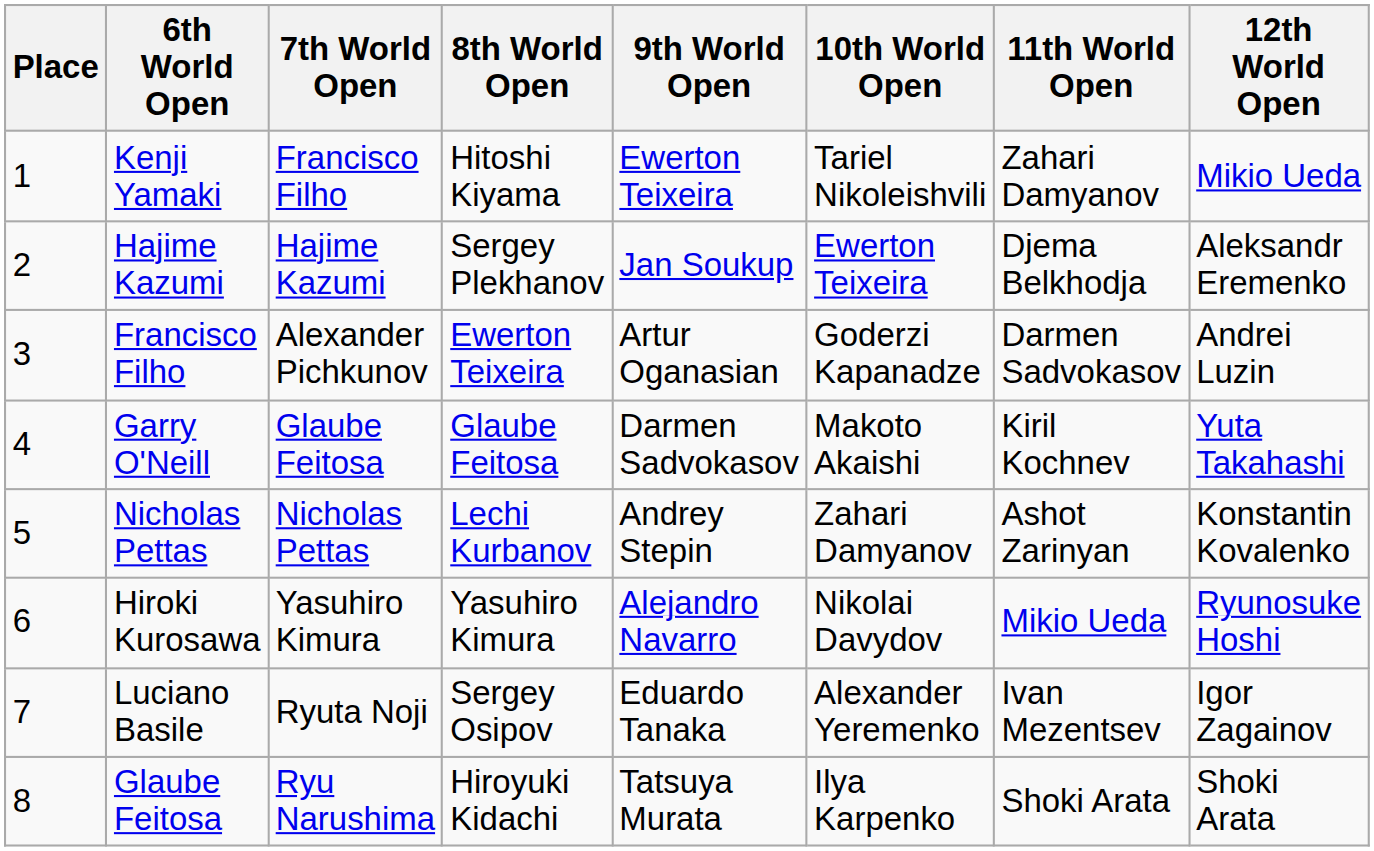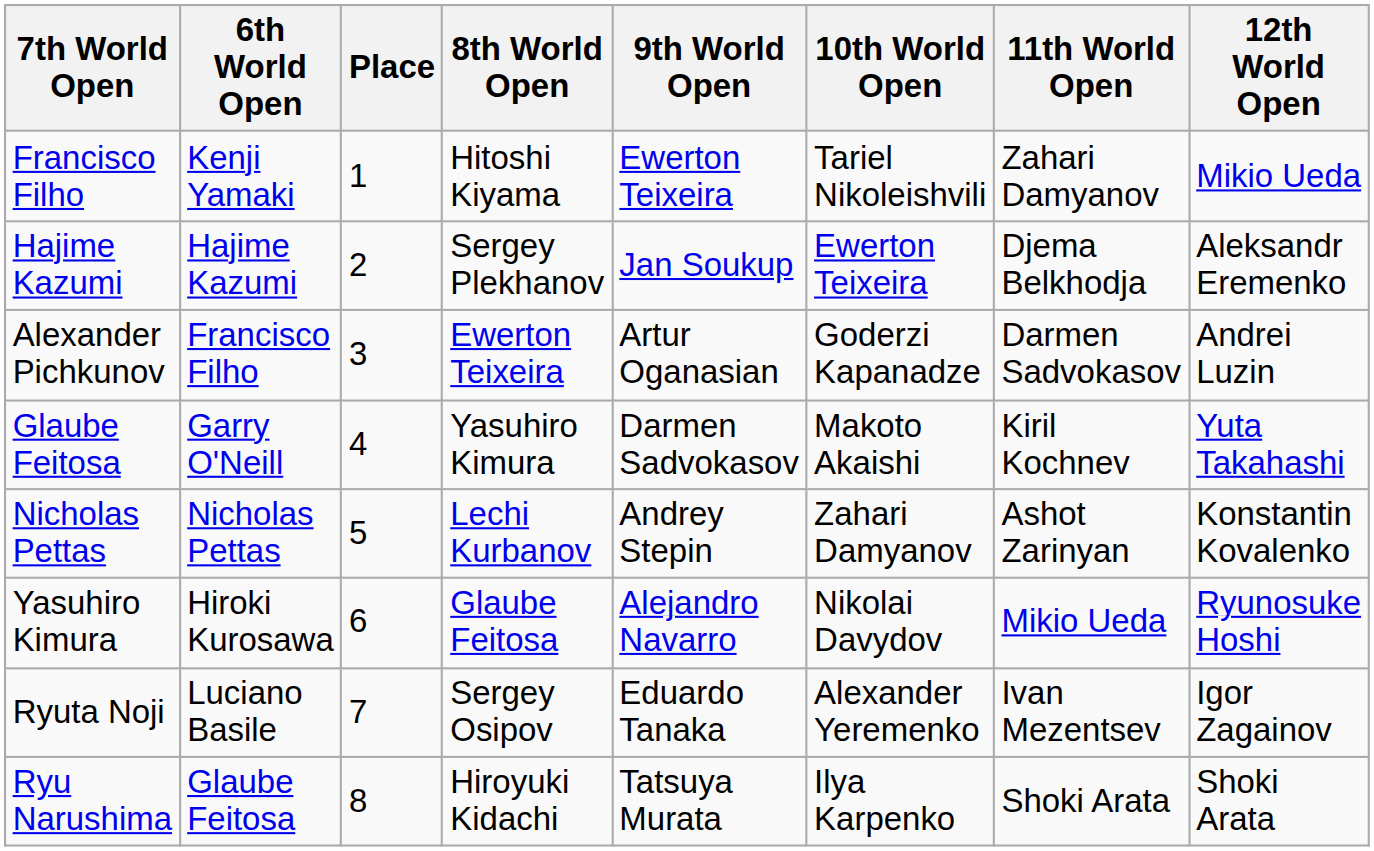 <table class="wikitable">
 <tr>
+<th>7th World Open</th>
+<th>6th World Open</th>
 <th>Place</th>
-<th>6th World Open</th>
-<th>7th World Open</th>
 <th>8th World Open</th>
 <th>9th World Open</th>
 <th>10th World Open</th>
 <th>11th World Open</th>
 <th>12th World Open</th>
 </tr>
 <tr>
+<td><a href='#'>Francisco Filho</a> </td>
+<td><a href='#'>Kenji Yamaki</a> </td>
 <td>1</td>
-<td><a href='#'>Kenji Yamaki</a> </td>
-<td><a href='#'>Francisco Filho</a> </td>
 <td>Hitoshi Kiyama </td>
 <td><a href='#'>Ewerton Teixeira</a> </td>
 <td>Tariel Nikoleishvili </td>
 <td>Zahari Damyanov </td>
 <td><a href='#'>Mikio Ueda</a> </td>
 </tr>
 <tr>
-<td>2</td>
 <td><a href='#'>Hajime Kazumi</a> </td>
 <td><a href='#'>Hajime Kazumi</a> </td>
+<td>2</td>
 <td>Sergey Plekhanov </td>
 <td><a href='#'>Jan Soukup</a> </td>
 <td><a href='#'>Ewerton Teixeira</a> </td>
 <td>Djema Belkhodja </td>
 <td>Aleksandr Eremenko </td>
 </tr>
 <tr>
+<td>Alexander Pichkunov </td>
+<td><a href='#'>Francisco Filho</a> </td>
 <td>3</td>
-<td><a href='#'>Francisco Filho</a> </td>
-<td>Alexander Pichkunov </td>
 <td><a href='#'>Ewerton Teixeira</a> </td>
 <td>Artur Oganasian </td>
 <td>Goderzi Kapanadze </td>
 <td>Darmen Sadvokasov </td>
 <td>Andrei Luzin </td>
 </tr>
 <tr>
+<td><a href='#'>Glaube Feitosa</a> </td>
+<td><a href='#'>Garry O'Neill</a> </td>
 <td>4</td>
-<td><a href='#'>Garry O'Neill</a> </td>
-<td><a href='#'>Glaube Feitosa</a> </td>
-<td><a href='#'>Glaube Feitosa</a> </td>
+<td>Yasuhiro Kimura </td>
 <td>Darmen Sadvokasov </td>
 <td>Makoto Akaishi </td>
 <td>Kiril Kochnev </td>
 <td><a href='#'>Yuta Takahashi</a> </td>
 </tr>
 <tr>
-<td>5</td>
 <td><a href='#'>Nicholas Pettas</a> </td>
 <td><a href='#'>Nicholas Pettas</a> </td>
+<td>5</td>
 <td><a href='#'>Lechi Kurbanov</a> </td>
 <td>Andrey Stepin </td>
 <td>Zahari Damyanov </td>
 <td>Ashot Zarinyan </td>
 <td>Konstantin Kovalenko </td>
 </tr>
 <tr>
+<td>Yasuhiro Kimura </td>
+<td>Hiroki Kurosawa </td>
 <td>6</td>
-<td>Hiroki Kurosawa </td>
-<td>Yasuhiro Kimura </td>
-<td>Yasuhiro Kimura </td>
+<td><a href='#'>Glaube Feitosa</a> </td>
 <td><a href='#'>Alejandro Navarro</a> </td>
 <td>Nikolai Davydov </td>
 <td><a href='#'>Mikio Ueda</a> </td>
 <td><a href='#'>Ryunosuke Hoshi</a> </td>
 </tr>
 <tr>
+<td>Ryuta Noji </td>
+<td>Luciano Basile </td>
 <td>7</td>
-<td>Luciano Basile </td>
-<td>Ryuta Noji </td>
 <td>Sergey Osipov </td>
 <td>Eduardo Tanaka </td>
 <td>Alexander Yeremenko </td>
 <td>Ivan Mezentsev </td>
 <td>Igor Zagainov </td>
 </tr>
 <tr>
+<td><a href='#'>Ryu Narushima</a> </td>
+<td><a href='#'>Glaube Feitosa</a> </td>
 <td>8</td>
-<td><a href='#'>Glaube Feitosa</a> </td>
-<td><a href='#'>Ryu Narushima</a> </td>
 <td>Hiroyuki Kidachi </td>
 <td>Tatsuya Murata </td>
 <td>Ilya Karpenko </td>
 <td>Shoki Arata </td>
 <td>Shoki Arata </td>
 </tr>
 </table>
